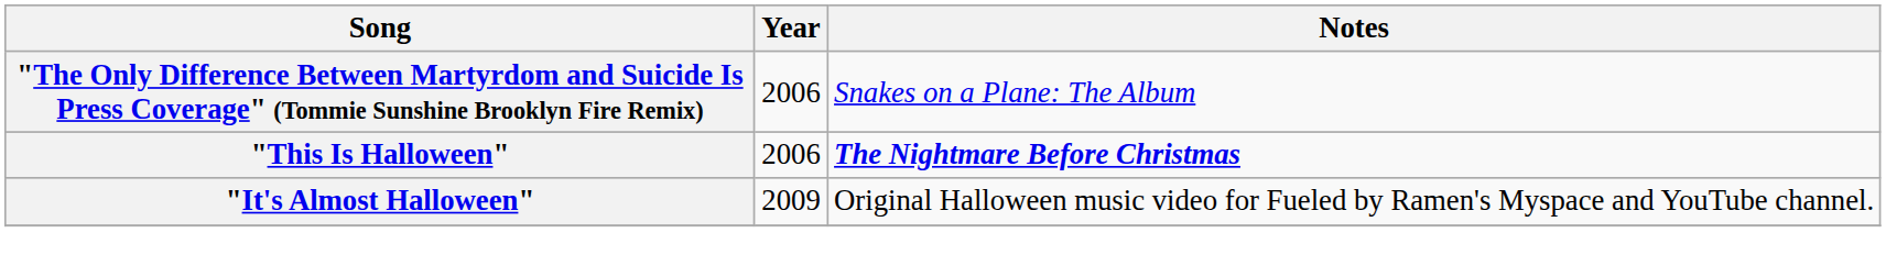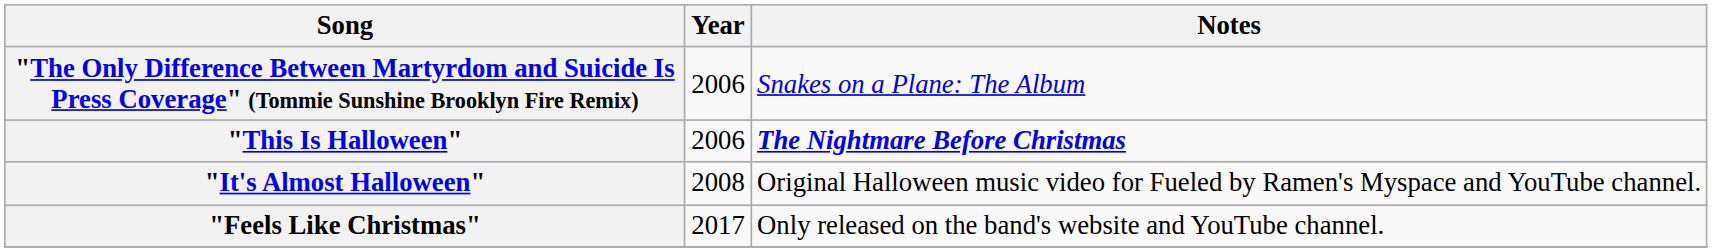 <table class="wikitable sortable plainrowheaders">
 <tr>
 <th scope="col" style="width:25em;">Song</th>
 <th scope="col">Year</th>
 <th scope="col">Notes</th>
 </tr>
 <tr>
 <th scope="row">"<a href='#'>The Only Difference Between Martyrdom and Suicide Is Press Coverage</a>" <small>(Tommie Sunshine Brooklyn Fire Remix)</small></th>
 <td>2006</td>
 <td><em><a href='#'>Snakes on a Plane: The Album</a></em></td>
 </tr>
 <tr>
 <th scope="row">"<a href='#'>This Is Halloween</a>"</th>
 <td>2006</td>
 <td><strong><em><a href='#'>The Nightmare Before Christmas</a></em></strong></td>
 </tr>
 <tr>
 <th scope="row">"<a href='#'>It's Almost Halloween</a>"</th>
-<td>2009</td>
+<td>2008</td>
 <td>Original Halloween music video for Fueled by Ramen's Myspace and YouTube channel.</td>
+</tr>
+<tr>
+<th scope="row">"Feels Like Christmas"</th>
+<td>2017</td>
+<td>Only released on the band's website and YouTube channel.</td>
 </tr>
 <tr>
 </tr>
 </table>
